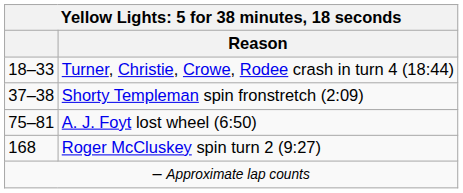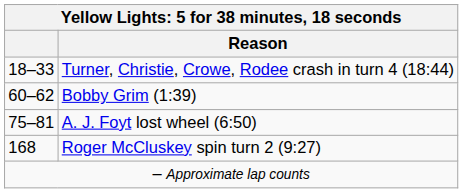 <table class="wikitable">
 <tr>
 <th colspan=2>Yellow Lights: 5 for 38 minutes, 18 seconds</th>
 </tr>
 <tr>
 <th></th>
 <th>Reason</th>
 </tr>
 <tr>
 <td>18–33</td>
 <td><a href='#'>Turner</a>, <a href='#'>Christie</a>, <a href='#'>Crowe</a>, <a href='#'>Rodee</a> crash in turn 4 (18:44)</td>
 </tr>
 <tr>
-<td>37–38</td>
-<td><a href='#'>Shorty Templeman</a> spin fronstretch (2:09)</td>
+<td>60–62</td>
+<td><a href='#'>Bobby Grim</a> (1:39)</td>
 </tr>
 <tr>
 <td>75–81</td>
 <td><a href='#'>A. J. Foyt</a> lost wheel (6:50)</td>
 </tr>
 <tr>
 <td>168</td>
 <td><a href='#'>Roger McCluskey</a> spin turn 2 (9:27)</td>
 </tr>
 <tr>
 <td colspan=2 align=center> – <em><small>Approximate lap counts</small></em></td>
 </tr>
 </table>
